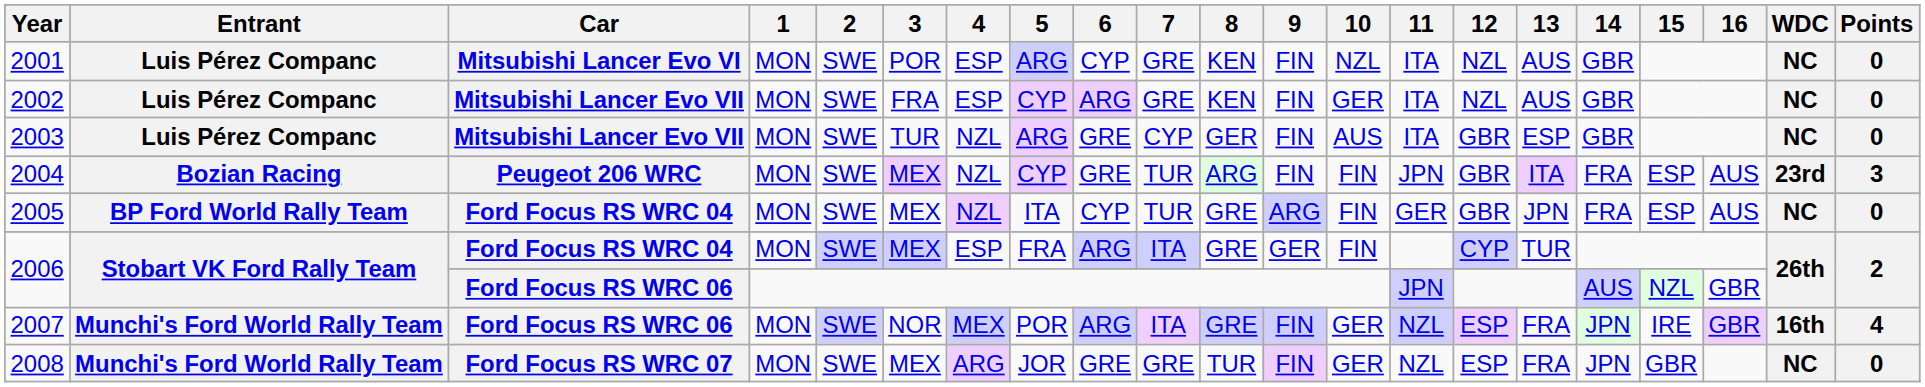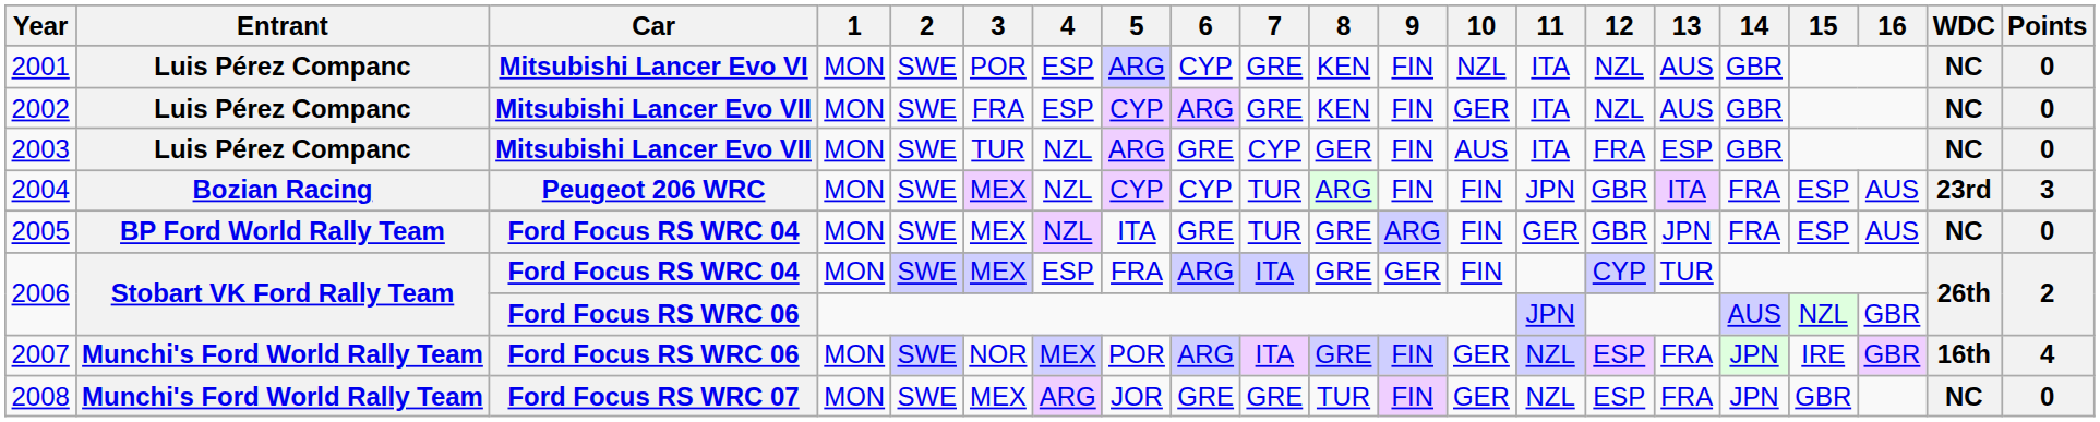 <table class="wikitable" border="1" style="text-align:center; font-size:85%;">
 <tr>
 <th>Year</th>
 <th>Entrant</th>
 <th>Car</th>
 <th>1</th>
 <th>2</th>
 <th>3</th>
 <th>4</th>
 <th>5</th>
 <th>6</th>
 <th>7</th>
 <th>8</th>
 <th>9</th>
 <th>10</th>
 <th>11</th>
 <th>12</th>
 <th>13</th>
 <th>14</th>
 <th>15</th>
 <th>16</th>
 <th>WDC</th>
 <th>Points</th>
 </tr>
 <tr>
 <td><a href='#'>2001</a></td>
 <th nowrap>Luis Pérez Companc</th>
 <th nowrap><a href='#'>Mitsubishi Lancer Evo VI</a></th>
 <td><a href='#'>MON</a></td>
 <td><a href='#'>SWE</a></td>
 <td><a href='#'>POR</a></td>
 <td><a href='#'>ESP</a></td>
 <td style="background:#CFCFFF;"><a href='#'>ARG</a><br></td>
 <td><a href='#'>CYP</a></td>
 <td><a href='#'>GRE</a></td>
 <td><a href='#'>KEN</a></td>
 <td><a href='#'>FIN</a></td>
 <td><a href='#'>NZL</a></td>
 <td><a href='#'>ITA</a></td>
 <td><a href='#'>NZL</a></td>
 <td><a href='#'>AUS</a></td>
 <td><a href='#'>GBR</a></td>
 <td colspan=2></td>
 <th>NC</th>
 <th>0</th>
 </tr>
 <tr>
 <td><a href='#'>2002</a></td>
 <th nowrap>Luis Pérez Companc</th>
 <th nowrap><a href='#'>Mitsubishi Lancer Evo VII</a></th>
 <td><a href='#'>MON</a></td>
 <td><a href='#'>SWE</a></td>
 <td><a href='#'>FRA</a></td>
 <td><a href='#'>ESP</a></td>
 <td style="background:#EFCFFF;"><a href='#'>CYP</a><br></td>
 <td style="background:#EFCFFF;"><a href='#'>ARG</a><br></td>
 <td><a href='#'>GRE</a></td>
 <td><a href='#'>KEN</a></td>
 <td><a href='#'>FIN</a></td>
 <td><a href='#'>GER</a></td>
 <td><a href='#'>ITA</a></td>
 <td><a href='#'>NZL</a></td>
 <td><a href='#'>AUS</a></td>
 <td><a href='#'>GBR</a></td>
 <td colspan=2></td>
 <th>NC</th>
 <th>0</th>
 </tr>
 <tr>
 <td><a href='#'>2003</a></td>
 <th nowrap>Luis Pérez Companc</th>
 <th nowrap><a href='#'>Mitsubishi Lancer Evo VII</a></th>
 <td><a href='#'>MON</a></td>
 <td><a href='#'>SWE</a></td>
 <td><a href='#'>TUR</a></td>
 <td><a href='#'>NZL</a></td>
 <td style="background:#EFCFFF;"><a href='#'>ARG</a><br></td>
 <td><a href='#'>GRE</a></td>
 <td><a href='#'>CYP</a></td>
 <td><a href='#'>GER</a></td>
 <td><a href='#'>FIN</a></td>
 <td><a href='#'>AUS</a></td>
 <td><a href='#'>ITA</a></td>
-<td><a href='#'>GBR</a></td>
+<td><a href='#'>FRA</a></td>
 <td><a href='#'>ESP</a></td>
 <td><a href='#'>GBR</a></td>
 <td colspan=2></td>
 <th>NC</th>
 <th>0</th>
 </tr>
 <tr>
 <td><a href='#'>2004</a></td>
 <th nowrap><a href='#'>Bozian Racing</a></th>
 <th nowrap><a href='#'>Peugeot 206 WRC</a></th>
 <td><a href='#'>MON</a></td>
 <td><a href='#'>SWE</a></td>
 <td style="background:#EFCFFF;"><a href='#'>MEX</a><br></td>
 <td><a href='#'>NZL</a></td>
 <td style="background:#EFCFFF;"><a href='#'>CYP</a><br></td>
-<td><a href='#'>GRE</a></td>
+<td><a href='#'>CYP</a></td>
 <td><a href='#'>TUR</a></td>
 <td style="background:#DFFFDF;"><a href='#'>ARG</a><br></td>
 <td><a href='#'>FIN</a></td>
 <td><a href='#'>FIN</a></td>
 <td><a href='#'>JPN</a></td>
 <td><a href='#'>GBR</a></td>
 <td style="background:#EFCFFF;"><a href='#'>ITA</a><br></td>
 <td><a href='#'>FRA</a></td>
 <td><a href='#'>ESP</a></td>
 <td><a href='#'>AUS</a></td>
 <th>23rd</th>
 <th>3</th>
 </tr>
 <tr>
 <td><a href='#'>2005</a></td>
 <th nowrap><a href='#'>BP Ford World Rally Team</a></th>
 <th nowrap><a href='#'>Ford Focus RS WRC 04</a></th>
 <td><a href='#'>MON</a></td>
 <td><a href='#'>SWE</a></td>
 <td><a href='#'>MEX</a></td>
 <td style="background:#EFCFFF;"><a href='#'>NZL</a><br></td>
 <td><a href='#'>ITA</a></td>
-<td><a href='#'>CYP</a></td>
+<td><a href='#'>GRE</a></td>
 <td><a href='#'>TUR</a></td>
 <td><a href='#'>GRE</a></td>
 <td style="background:#CFCFFF;"><a href='#'>ARG</a><br></td>
 <td><a href='#'>FIN</a></td>
 <td><a href='#'>GER</a></td>
 <td><a href='#'>GBR</a></td>
 <td><a href='#'>JPN</a></td>
 <td><a href='#'>FRA</a></td>
 <td><a href='#'>ESP</a></td>
 <td><a href='#'>AUS</a></td>
 <th>NC</th>
 <th>0</th>
 </tr>
 <tr>
 <td rowspan=2><a href='#'>2006</a></td>
 <th rowspan=2 nowrap><a href='#'>Stobart VK Ford Rally Team</a></th>
 <th nowrap><a href='#'>Ford Focus RS WRC 04</a></th>
 <td><a href='#'>MON</a></td>
 <td style="background:#CFCFFF;"><a href='#'>SWE</a><br></td>
 <td style="background:#CFCFFF;"><a href='#'>MEX</a><br></td>
 <td><a href='#'>ESP</a></td>
 <td><a href='#'>FRA</a></td>
 <td style="background:#CFCFFF;"><a href='#'>ARG</a><br></td>
 <td style="background:#CFCFFF;"><a href='#'>ITA</a><br></td>
 <td><a href='#'>GRE</a></td>
 <td><a href='#'>GER</a></td>
 <td><a href='#'>FIN</a></td>
 <td></td>
 <td style="background:#CFCFFF;"><a href='#'>CYP</a><br></td>
 <td><a href='#'>TUR</a></td>
 <td colspan=3></td>
 <th rowspan=2>26th</th>
 <th rowspan=2>2</th>
 </tr>
 <tr>
 <th nowrap><a href='#'>Ford Focus RS WRC 06</a></th>
 <td colspan=10></td>
 <td style="background:#CFCFFF;"><a href='#'>JPN</a><br></td>
 <td colspan=2></td>
 <td style="background:#CFCFFF;"><a href='#'>AUS</a><br></td>
 <td style="background:#DFFFDF;"><a href='#'>NZL</a><br></td>
 <td><a href='#'>GBR</a></td>
 </tr>
 <tr>
 <td><a href='#'>2007</a></td>
 <th nowrap><a href='#'>Munchi's Ford World Rally Team</a></th>
 <th nowrap><a href='#'>Ford Focus RS WRC 06</a></th>
 <td><a href='#'>MON</a></td>
 <td style="background:#CFCFFF;"><a href='#'>SWE</a><br></td>
 <td><a href='#'>NOR</a></td>
 <td style="background:#CFCFFF;"><a href='#'>MEX</a><br></td>
 <td><a href='#'>POR</a></td>
 <td style="background:#CFCFFF;"><a href='#'>ARG</a><br></td>
 <td style="background:#EFCFFF;"><a href='#'>ITA</a><br></td>
 <td style="background:#CFCFFF;"><a href='#'>GRE</a><br></td>
 <td style="background:#CFCFFF;"><a href='#'>FIN</a><br></td>
 <td><a href='#'>GER</a></td>
 <td style="background:#CFCFFF;"><a href='#'>NZL</a><br></td>
 <td style="background:#EFCFFF;"><a href='#'>ESP</a><br></td>
 <td><a href='#'>FRA</a></td>
 <td style="background:#DFFFDF;"><a href='#'>JPN</a><br></td>
 <td><a href='#'>IRE</a></td>
 <td style="background:#EFCFFF;"><a href='#'>GBR</a><br></td>
 <th>16th</th>
 <th>4</th>
 </tr>
 <tr>
 <td><a href='#'>2008</a></td>
 <th nowrap><a href='#'>Munchi's Ford World Rally Team</a></th>
 <th nowrap><a href='#'>Ford Focus RS WRC 07</a></th>
 <td><a href='#'>MON</a></td>
 <td><a href='#'>SWE</a></td>
 <td><a href='#'>MEX</a></td>
 <td style="background:#EFCFFF;"><a href='#'>ARG</a><br></td>
 <td><a href='#'>JOR</a></td>
 <td><a href='#'>GRE</a></td>
 <td><a href='#'>GRE</a></td>
 <td><a href='#'>TUR</a></td>
 <td style="background:#EFCFFF;"><a href='#'>FIN</a><br></td>
 <td><a href='#'>GER</a></td>
 <td><a href='#'>NZL</a></td>
 <td><a href='#'>ESP</a></td>
 <td><a href='#'>FRA</a></td>
 <td><a href='#'>JPN</a></td>
 <td><a href='#'>GBR</a></td>
 <td></td>
 <th>NC</th>
 <th>0</th>
 </tr>
 </table>
